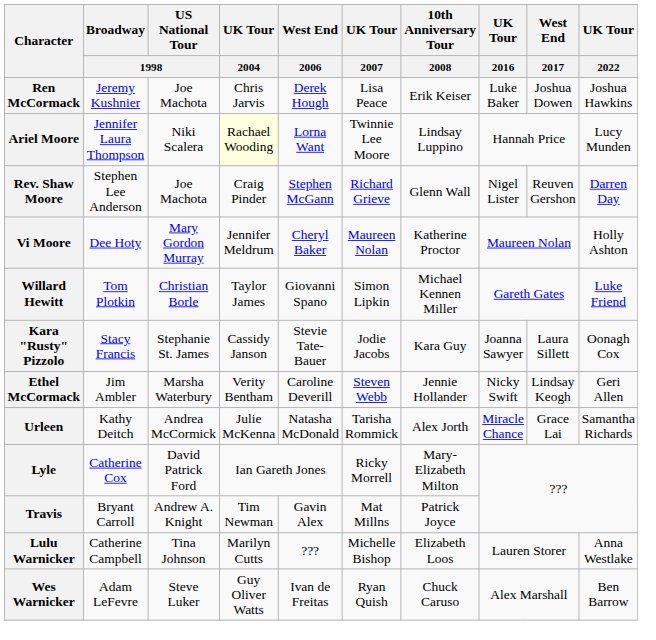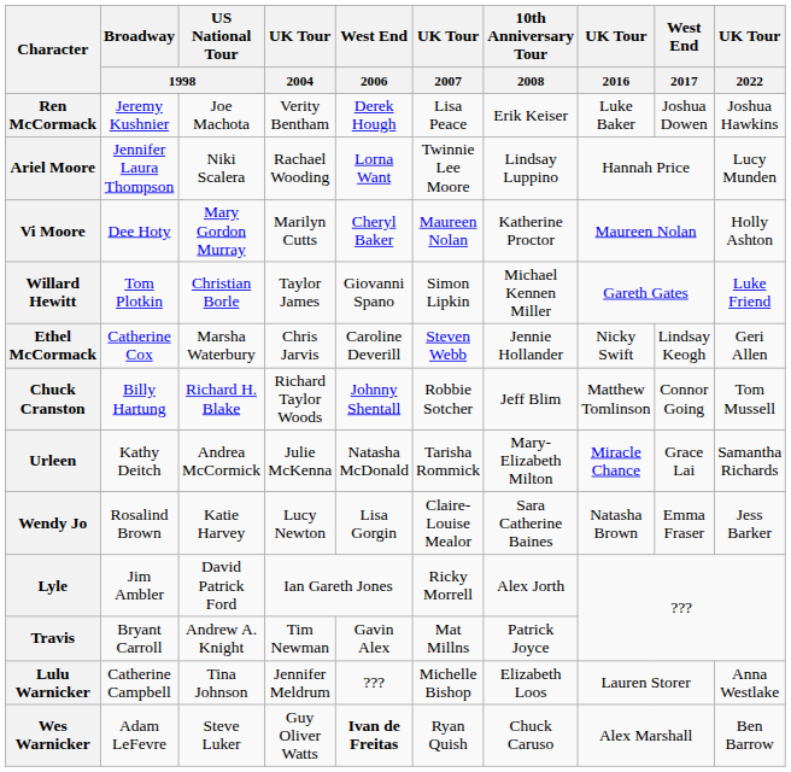 <table class="wikitable">
 <tr>
 <th rowspan="2">Character</th>
 <th>Broadway</th>
 <th>US National Tour</th>
 <th>UK Tour</th>
 <th>West End</th>
 <th>UK Tour</th>
 <th>10th Anniversary Tour</th>
 <th>UK Tour</th>
 <th>West End</th>
 <th>UK Tour</th>
 </tr>
 <tr>
 <th colspan="2"><small>1998</small></th>
 <th><small>2004</small></th>
 <th><small>2006</small></th>
 <th><small>2007</small></th>
 <th><small>2008</small></th>
 <th><small>2016</small></th>
 <th><small>2017</small></th>
 <th><small>2022</small></th>
 </tr>
 <tr>
 <th>Ren McCormack</th>
 <td align=center><a href='#'>Jeremy Kushnier</a></td>
 <td align=center>Joe Machota</td>
-<td align=center>Chris Jarvis</td>
+<td align=center>Verity Bentham</td>
 <td align=center><a href='#'>Derek Hough</a></td>
 <td align=center>Lisa Peace</td>
 <td align=center>Erik Keiser</td>
 <td align=center>Luke Baker</td>
 <td align=center>Joshua Dowen</td>
 <td align=center>Joshua Hawkins</td>
 </tr>
 <tr>
 <th>Ariel Moore</th>
 <td align=center><a href='#'>Jennifer Laura Thompson</a></td>
 <td align=center>Niki Scalera</td>
-<td align=center style="background: lightyellow;">Rachael Wooding</td>
+<td align=center>Rachael Wooding</td>
 <td align=center><a href='#'>Lorna Want</a></td>
 <td align=center>Twinnie Lee Moore</td>
 <td align=center>Lindsay Luppino</td>
 <td colspan="2" align=center>Hannah Price</td>
 <td align=center>Lucy Munden</td>
 </tr>
 <tr>
-<th>Rev. Shaw Moore</th>
-<td align=center>Stephen Lee Anderson</td>
-<td align=center>Joe Machota</td>
-<td align=center>Craig Pinder</td>
-<td align=center><a href='#'>Stephen McGann</a></td>
-<td align=center><a href='#'>Richard Grieve</a></td>
-<td align=center>Glenn Wall</td>
-<td align=center>Nigel Lister</td>
-<td align=center>Reuven Gershon</td>
-<td align=center><a href='#'>Darren Day</a></td>
-</tr>
-<tr>
 <th>Vi Moore</th>
 <td align=center><a href='#'>Dee Hoty</a></td>
 <td align=center><a href='#'>Mary Gordon Murray</a></td>
-<td align=center>Jennifer Meldrum</td>
+<td align=center>Marilyn Cutts</td>
 <td align=center><a href='#'>Cheryl Baker</a></td>
 <td align=center><a href='#'>Maureen Nolan</a></td>
 <td align=center>Katherine Proctor</td>
 <td colspan="2" align=center><a href='#'>Maureen Nolan</a></td>
 <td align=center>Holly Ashton</td>
 </tr>
 <tr>
 <th>Willard Hewitt</th>
 <td align=center><a href='#'>Tom Plotkin</a></td>
 <td align=center><a href='#'>Christian Borle</a></td>
 <td align=center>Taylor James</td>
 <td align=center>Giovanni Spano</td>
 <td align=center>Simon Lipkin</td>
 <td align=center>Michael Kennen Miller</td>
 <td colspan="2" align=center><a href='#'>Gareth Gates</a></td>
 <td align=center><a href='#'>Luke Friend</a></td>
 </tr>
 <tr>
-<th>Kara "Rusty" Pizzolo</th>
-<td align=center><a href='#'>Stacy Francis</a></td>
-<td align=center>Stephanie St. James</td>
-<td align=center>Cassidy Janson</td>
-<td align=center>Stevie Tate-Bauer</td>
-<td align=center>Jodie Jacobs</td>
-<td align=center>Kara Guy</td>
-<td align=center>Joanna Sawyer</td>
-<td align=center>Laura Sillett</td>
-<td align=center>Oonagh Cox</td>
-</tr>
-<tr>
 <th>Ethel McCormack</th>
-<td align=center>Jim Ambler</td>
+<td align=center><a href='#'>Catherine Cox</a></td>
 <td align=center>Marsha Waterbury</td>
-<td align=center>Verity Bentham</td>
+<td align=center>Chris Jarvis</td>
 <td align=center>Caroline Deverill</td>
 <td align=center><a href='#'>Steven Webb</a></td>
 <td align=center>Jennie Hollander</td>
 <td align=center>Nicky Swift</td>
 <td align=center>Lindsay Keogh</td>
 <td align=center>Geri Allen</td>
 </tr>
 <tr>
+<th>Chuck Cranston</th>
+<td align=center><a href='#'>Billy Hartung</a></td>
+<td align=center><a href='#'>Richard H. Blake</a></td>
+<td align=center>Richard Taylor Woods</td>
+<td align=center><a href='#'>Johnny Shentall</a></td>
+<td align=center>Robbie Sotcher</td>
+<td align=center>Jeff Blim</td>
+<td align=center>Matthew Tomlinson</td>
+<td align=center>Connor Going</td>
+<td align=center>Tom Mussell</td>
+</tr>
+<tr>
 <th>Urleen</th>
 <td align=center>Kathy Deitch</td>
 <td align=center>Andrea McCormick</td>
 <td align=center>Julie McKenna</td>
 <td align=center>Natasha McDonald</td>
 <td align=center>Tarisha Rommick</td>
-<td align=center>Alex Jorth</td>
+<td align=center>Mary-Elizabeth Milton</td>
 <td align=center><a href='#'>Miracle Chance</a></td>
 <td align=center>Grace Lai</td>
 <td align=center>Samantha Richards</td>
 </tr>
 <tr>
+<th>Wendy Jo</th>
+<td align=center>Rosalind Brown</td>
+<td align=center>Katie Harvey</td>
+<td align=center>Lucy Newton</td>
+<td align=center>Lisa Gorgin</td>
+<td align=center>Claire-Louise Mealor</td>
+<td align=center>Sara Catherine Baines</td>
+<td align=center>Natasha Brown</td>
+<td align=center>Emma Fraser</td>
+<td align=center>Jess Barker</td>
+</tr>
+<tr>
 <th>Lyle</th>
-<td align=center><a href='#'>Catherine Cox</a></td>
+<td align=center>Jim Ambler</td>
 <td align=center>David Patrick Ford</td>
 <td colspan="2" align=center>Ian Gareth Jones</td>
 <td align=center>Ricky Morrell</td>
-<td align=center>Mary-Elizabeth Milton</td>
+<td align=center>Alex Jorth</td>
 <td colspan="3" rowspan="2" align=center>???</td>
 </tr>
 <tr>
 <th>Travis</th>
 <td align=center>Bryant Carroll</td>
 <td align=center>Andrew A. Knight</td>
 <td align=center>Tim Newman</td>
 <td align=center>Gavin Alex</td>
 <td align=center>Mat Millns</td>
 <td align=center>Patrick Joyce</td>
 </tr>
 <tr>
 <th>Lulu Warnicker</th>
 <td align=center>Catherine Campbell</td>
 <td align=center>Tina Johnson</td>
-<td align=center>Marilyn Cutts</td>
+<td align=center>Jennifer Meldrum</td>
 <td align=center>???</td>
 <td align=center>Michelle Bishop</td>
 <td align=center>Elizabeth Loos</td>
 <td colspan="2" align=center>Lauren Storer</td>
 <td align=center>Anna Westlake</td>
 </tr>
 <tr>
 <th>Wes Warnicker</th>
 <td align=center>Adam LeFevre</td>
 <td align=center>Steve Luker</td>
 <td align=center>Guy Oliver Watts</td>
-<td align=center>Ivan de Freitas</td>
+<td align=center><strong>Ivan de Freitas</strong></td>
 <td align=center>Ryan Quish</td>
 <td align=center>Chuck Caruso</td>
 <td colspan="2" align=center>Alex Marshall</td>
 <td align=center>Ben Barrow</td>
 </tr>
 </table>
